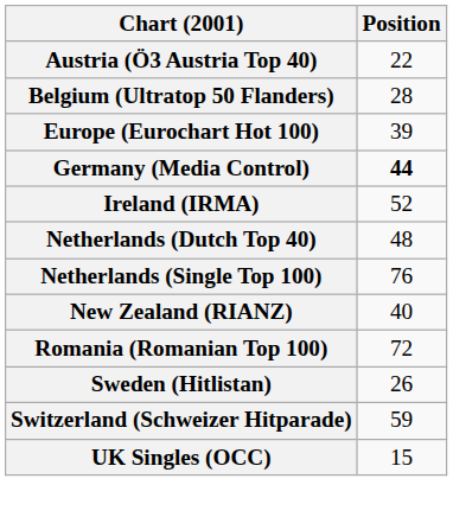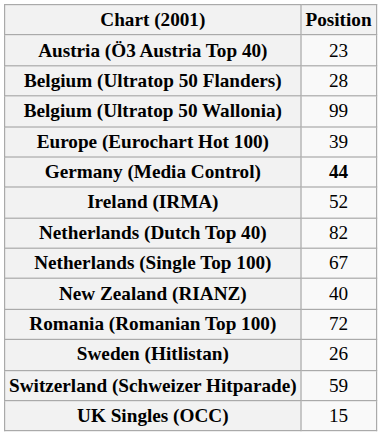 <table class="wikitable sortable plainrowheaders" style="text-align:center">
 <tr>
 <th>Chart (2001)</th>
 <th>Position</th>
 </tr>
 <tr>
 <th scope="row">Austria (Ö3 Austria Top 40)</th>
-<td>22</td>
+<td>23</td>
 </tr>
 <tr>
 <th scope="row">Belgium (Ultratop 50 Flanders)</th>
 <td>28</td>
+</tr>
+<tr>
+<th scope="row">Belgium (Ultratop 50 Wallonia)</th>
+<td>99</td>
 </tr>
 <tr>
 <th scope="row">Europe (Eurochart Hot 100)</th>
 <td>39</td>
 </tr>
 <tr>
 <th scope="row">Germany (Media Control)</th>
 <td><strong>44</strong></td>
 </tr>
 <tr>
 <th scope="row">Ireland (IRMA)</th>
 <td>52</td>
 </tr>
 <tr>
 <th scope="row">Netherlands (Dutch Top 40)</th>
-<td>48</td>
+<td>82</td>
 </tr>
 <tr>
 <th scope="row">Netherlands (Single Top 100)</th>
-<td align="center">76</td>
+<td align="center">67</td>
 </tr>
 <tr>
 <th scope="row">New Zealand (RIANZ)</th>
 <td>40</td>
 </tr>
 <tr>
 <th scope="row">Romania (Romanian Top 100)</th>
 <td>72</td>
 </tr>
 <tr>
 <th scope="row">Sweden (Hitlistan)</th>
 <td>26</td>
 </tr>
 <tr>
 <th scope="row">Switzerland (Schweizer Hitparade)</th>
 <td>59</td>
 </tr>
 <tr>
 <th scope="row">UK Singles (OCC)</th>
 <td>15</td>
 </tr>
 </table>
